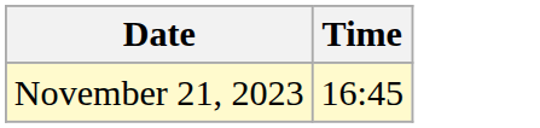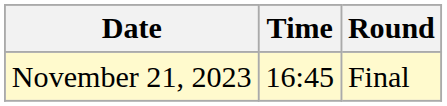 <table class="wikitable">
 <tr>
 <th>Date</th>
 <th>Time</th>
+<th>Round</th>
 </tr>
 <tr style=background:lemonchiffon>
 <td>November 21, 2023</td>
 <td>16:45</td>
+<td>Final</td>
 </tr>
 </table>
